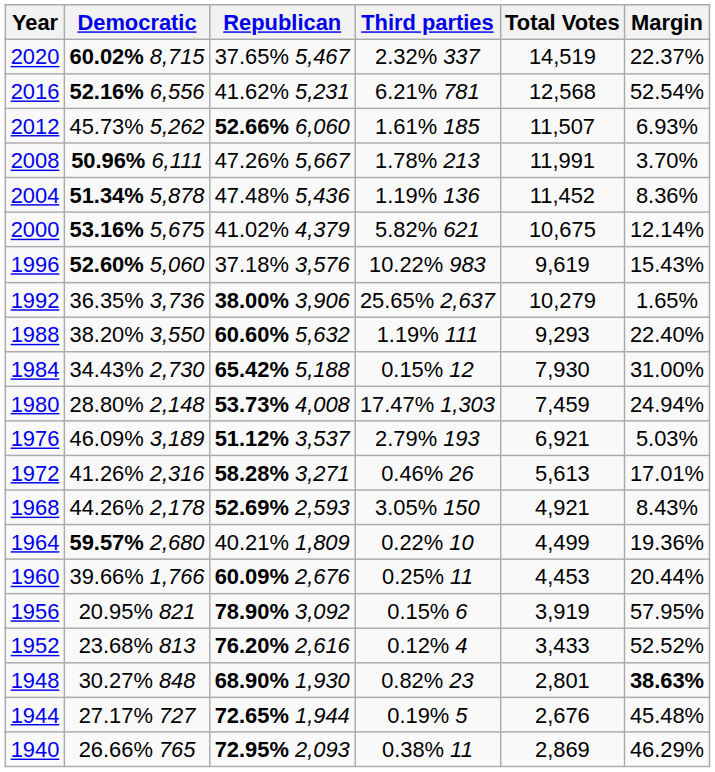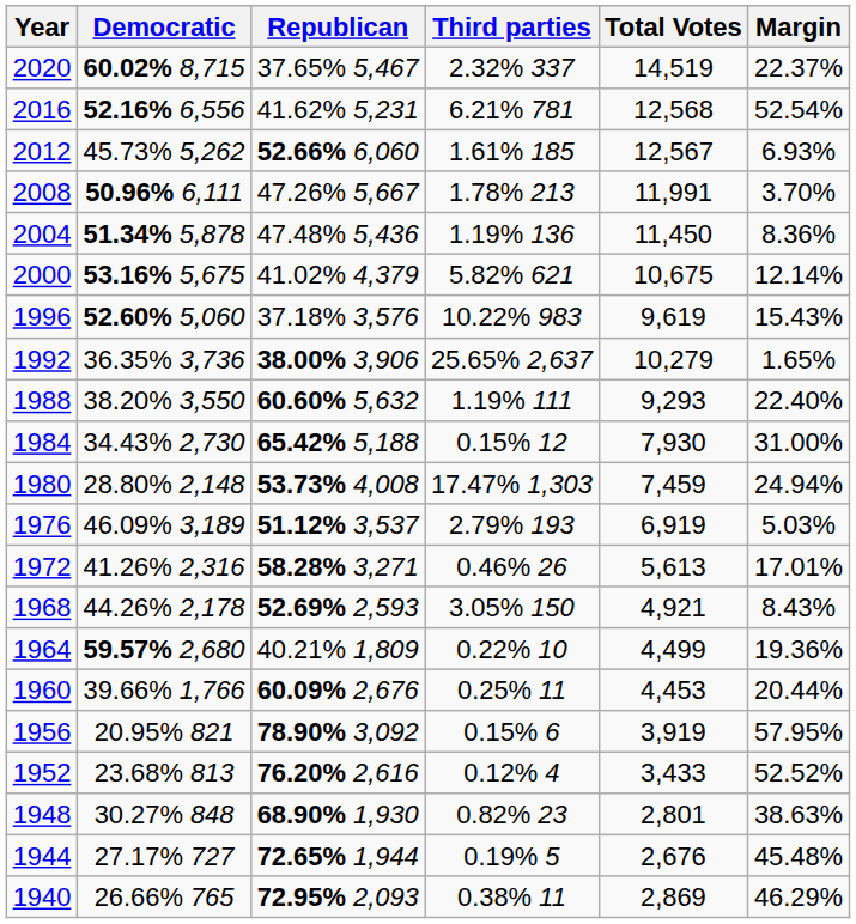 <table class="wikitable mw-collapsible" style="float:center; margin:1em; font-size:95%;">
 <tr style="background:lightgrey;">
 <th>Year</th>
 <th><a href='#'>Democratic</a></th>
 <th><a href='#'>Republican</a></th>
 <th><a href='#'>Third parties</a></th>
 <th>Total Votes</th>
 <th>Margin</th>
 </tr>
 <tr>
 <td align="center" ><a href='#'>2020</a></td>
 <td align="center" ><strong>60.02%</strong> <em>8,715</em></td>
 <td align="center" >37.65% <em>5,467</em></td>
 <td align="center" >2.32% <em>337</em></td>
 <td align="center" >14,519</td>
 <td align="center" >22.37%</td>
 </tr>
 <tr>
 <td align="center" ><a href='#'>2016</a></td>
 <td align="center" ><strong>52.16%</strong> <em>6,556</em></td>
 <td align="center" >41.62% <em>5,231</em></td>
 <td align="center" >6.21% <em>781</em></td>
 <td align="center" >12,568</td>
 <td align="center" >52.54%</td>
 </tr>
 <tr>
 <td align="center" ><a href='#'>2012</a></td>
 <td align="center" >45.73% <em>5,262</em></td>
 <td align="center" ><strong>52.66%</strong> <em>6,060</em></td>
 <td align="center" >1.61% <em>185</em></td>
-<td align="center" >11,507</td>
+<td align="center" >12,567</td>
 <td align="center" >6.93%</td>
 </tr>
 <tr>
 <td align="center" ><a href='#'>2008</a></td>
 <td align="center" ><strong>50.96%</strong> <em>6,111</em></td>
 <td align="center" >47.26% <em>5,667</em></td>
 <td align="center" >1.78% <em>213</em></td>
 <td align="center" >11,991</td>
 <td align="center" >3.70%</td>
 </tr>
 <tr>
 <td align="center" ><a href='#'>2004</a></td>
 <td align="center" ><strong>51.34%</strong> <em>5,878</em></td>
 <td align="center" >47.48% <em>5,436</em></td>
 <td align="center" >1.19% <em>136</em></td>
-<td align="center" >11,452</td>
+<td align="center" >11,450</td>
 <td align="center" >8.36%</td>
 </tr>
 <tr>
 <td align="center" ><a href='#'>2000</a></td>
 <td align="center" ><strong>53.16%</strong> <em>5,675</em></td>
 <td align="center" >41.02% <em>4,379</em></td>
 <td align="center" >5.82% <em>621</em></td>
 <td align="center" >10,675</td>
 <td align="center" >12.14%</td>
 </tr>
 <tr>
 <td align="center" ><a href='#'>1996</a></td>
 <td align="center" ><strong>52.60%</strong> <em>5,060</em></td>
 <td align="center" >37.18% <em>3,576</em></td>
 <td align="center" >10.22% <em>983</em></td>
 <td align="center" >9,619</td>
 <td align="center" >15.43%</td>
 </tr>
 <tr>
 <td align="center" ><a href='#'>1992</a></td>
 <td align="center" >36.35% <em>3,736</em></td>
 <td align="center" ><strong>38.00%</strong> <em>3,906</em></td>
 <td align="center" >25.65% <em>2,637</em></td>
 <td align="center" >10,279</td>
 <td align="center" >1.65%</td>
 </tr>
 <tr>
 <td align="center" ><a href='#'>1988</a></td>
 <td align="center" >38.20% <em>3,550</em></td>
 <td align="center" ><strong>60.60%</strong> <em>5,632</em></td>
 <td align="center" >1.19% <em>111</em></td>
 <td align="center" >9,293</td>
 <td align="center" >22.40%</td>
 </tr>
 <tr>
 <td align="center" ><a href='#'>1984</a></td>
 <td align="center" >34.43% <em>2,730</em></td>
 <td align="center" ><strong>65.42%</strong> <em>5,188</em></td>
 <td align="center" >0.15% <em>12</em></td>
 <td align="center" >7,930</td>
 <td align="center" >31.00%</td>
 </tr>
 <tr>
 <td align="center" ><a href='#'>1980</a></td>
 <td align="center" >28.80% <em>2,148</em></td>
 <td align="center" ><strong>53.73%</strong> <em>4,008</em></td>
 <td align="center" >17.47% <em>1,303</em></td>
 <td align="center" >7,459</td>
 <td align="center" >24.94%</td>
 </tr>
 <tr>
 <td align="center" ><a href='#'>1976</a></td>
 <td align="center" >46.09% <em>3,189</em></td>
 <td align="center" ><strong>51.12%</strong> <em>3,537</em></td>
 <td align="center" >2.79% <em>193</em></td>
-<td align="center" >6,921</td>
+<td align="center" >6,919</td>
 <td align="center" >5.03%</td>
 </tr>
 <tr>
 <td align="center" ><a href='#'>1972</a></td>
 <td align="center" >41.26% <em>2,316</em></td>
 <td align="center" ><strong>58.28%</strong> <em>3,271</em></td>
 <td align="center" >0.46% <em>26</em></td>
 <td align="center" >5,613</td>
 <td align="center" >17.01%</td>
 </tr>
 <tr>
 <td align="center" ><a href='#'>1968</a></td>
 <td align="center" >44.26% <em>2,178</em></td>
 <td align="center" ><strong>52.69%</strong> <em>2,593</em></td>
 <td align="center" >3.05% <em>150</em></td>
 <td align="center" >4,921</td>
 <td align="center" >8.43%</td>
 </tr>
 <tr>
 <td align="center" ><a href='#'>1964</a></td>
 <td align="center" ><strong>59.57%</strong> <em>2,680</em></td>
 <td align="center" >40.21% <em>1,809</em></td>
 <td align="center" >0.22% <em>10</em></td>
 <td align="center" >4,499</td>
 <td align="center" >19.36%</td>
 </tr>
 <tr>
 <td align="center" ><a href='#'>1960</a></td>
 <td align="center" >39.66% <em>1,766</em></td>
 <td align="center" ><strong>60.09%</strong> <em>2,676</em></td>
 <td align="center" >0.25% <em>11</em></td>
 <td align="center" >4,453</td>
 <td align="center" >20.44%</td>
 </tr>
 <tr>
 <td align="center" ><a href='#'>1956</a></td>
 <td align="center" >20.95% <em>821</em></td>
 <td align="center" ><strong>78.90%</strong> <em>3,092</em></td>
 <td align="center" >0.15% <em>6</em></td>
 <td align="center" >3,919</td>
 <td align="center" >57.95%</td>
 </tr>
 <tr>
 <td align="center" ><a href='#'>1952</a></td>
 <td align="center" >23.68% <em>813</em></td>
 <td align="center" ><strong>76.20%</strong> <em>2,616</em></td>
 <td align="center" >0.12% <em>4</em></td>
 <td align="center" >3,433</td>
 <td align="center" >52.52%</td>
 </tr>
 <tr>
 <td align="center" ><a href='#'>1948</a></td>
 <td align="center" >30.27% <em>848</em></td>
 <td align="center" ><strong>68.90%</strong> <em>1,930</em></td>
 <td align="center" >0.82% <em>23</em></td>
 <td align="center" >2,801</td>
-<td align="center" ><strong>38.63%</strong></td>
+<td align="center" >38.63%</td>
 </tr>
 <tr>
 <td align="center" ><a href='#'>1944</a></td>
 <td align="center" >27.17% <em>727</em></td>
 <td align="center" ><strong>72.65%</strong> <em>1,944</em></td>
 <td align="center" >0.19% <em>5</em></td>
 <td align="center" >2,676</td>
 <td align="center" >45.48%</td>
 </tr>
 <tr>
 <td align="center" ><a href='#'>1940</a></td>
 <td align="center" >26.66% <em>765</em></td>
 <td align="center" ><strong>72.95%</strong> <em>2,093</em></td>
 <td align="center" >0.38% <em>11</em></td>
 <td align="center" >2,869</td>
 <td align="center" >46.29%</td>
 </tr>
 </table>
